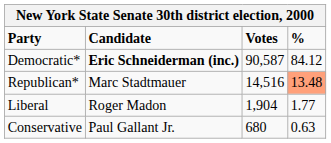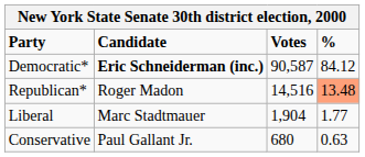 <table class="wikitable">
 <tr>
 <th colspan="4">New York State Senate 30th district election, 2000</th>
 </tr>
 <tr>
 <td><strong>Party</strong></td>
 <td><strong>Candidate</strong></td>
 <td><strong>Votes</strong></td>
 <td><strong>%</strong></td>
 </tr>
 <tr>
 <td>Democratic*</td>
 <td><strong>Eric Schneiderman (inc.)</strong></td>
 <td>90,587</td>
 <td>84.12</td>
 </tr>
 <tr>
 <td>Republican*</td>
-<td>Marc Stadtmauer</td>
+<td>Roger Madon</td>
 <td>14,516</td>
 <td style="background: lightsalmon;">13.48</td>
 </tr>
 <tr>
 <td>Liberal</td>
-<td>Roger Madon</td>
+<td>Marc Stadtmauer</td>
 <td>1,904</td>
 <td>1.77</td>
 </tr>
 <tr>
 <td>Conservative</td>
 <td>Paul Gallant Jr.</td>
 <td>680</td>
 <td>0.63</td>
 </tr>
 </table>
